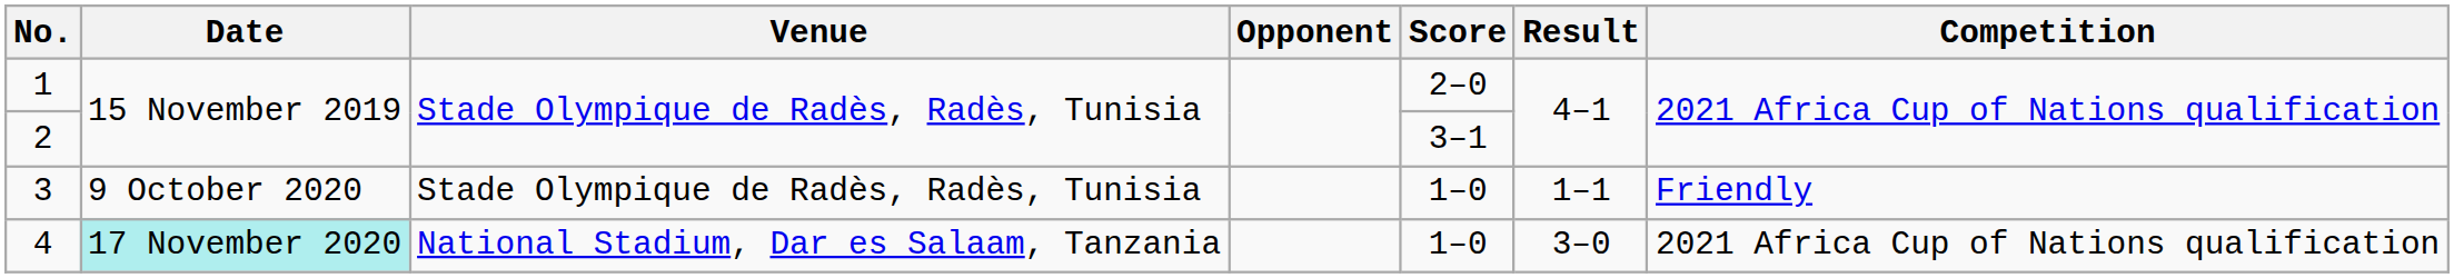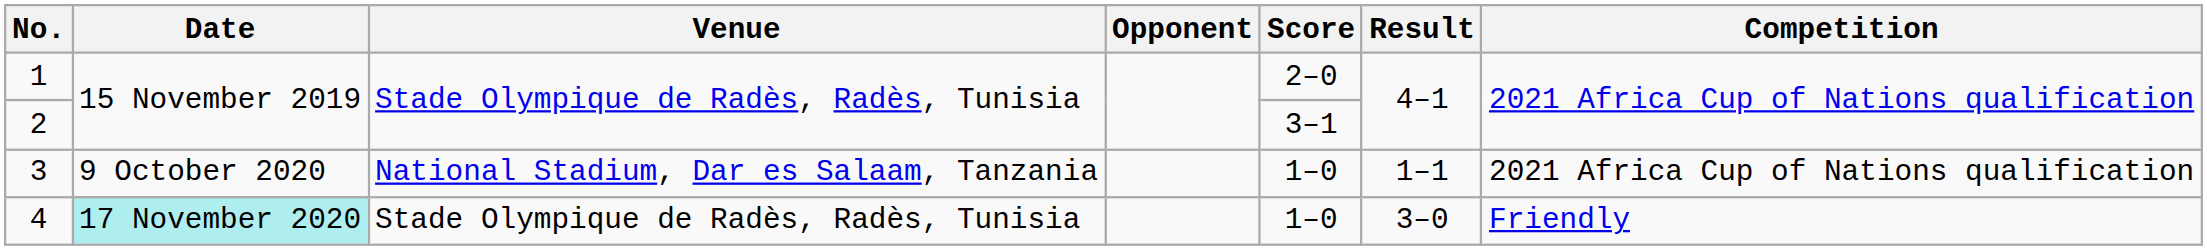 <table class="wikitable sortable">
 <tr>
 <th scope="col">No.</th>
 <th scope="col">Date</th>
 <th scope="col">Venue</th>
 <th scope="col">Opponent</th>
 <th scope="col">Score</th>
 <th scope="col">Result</th>
 <th scope="col">Competition</th>
 </tr>
 <tr>
 <td align="center">1</td>
 <td rowspan="2">15 November 2019</td>
 <td rowspan="2"><a href='#'>Stade Olympique de Radès</a>, <a href='#'>Radès</a>, Tunisia</td>
 <td rowspan="2"></td>
 <td align="center">2–0</td>
 <td rowspan="2" style="text-align:center">4–1</td>
 <td rowspan="2"><a href='#'>2021 Africa Cup of Nations qualification</a></td>
 </tr>
 <tr>
 <td align="center">2</td>
 <td align="center">3–1</td>
 </tr>
 <tr>
 <td align="center">3</td>
 <td>9 October 2020</td>
-<td>Stade Olympique de Radès, Radès, Tunisia</td>
+<td><a href='#'>National Stadium</a>, <a href='#'>Dar es Salaam</a>, Tanzania</td>
 <td></td>
 <td align="center">1–0</td>
 <td style="text-align:center">1–1</td>
-<td><a href='#'>Friendly</a></td>
+<td>2021 Africa Cup of Nations qualification</td>
 </tr>
 <tr>
 <td align="center">4</td>
 <td style="background: paleturquoise;">17 November 2020</td>
-<td><a href='#'>National Stadium</a>, <a href='#'>Dar es Salaam</a>, Tanzania</td>
+<td>Stade Olympique de Radès, Radès, Tunisia</td>
 <td></td>
 <td align="center">1–0</td>
 <td style="text-align:center">3–0</td>
-<td>2021 Africa Cup of Nations qualification</td>
+<td><a href='#'>Friendly</a></td>
 </tr>
 </table>
